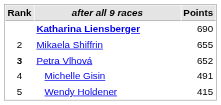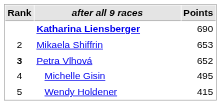 <table cellspacing="1" cellpadding="3" style="border:1px solid #aaa; font-size:86%;">
 <tr style="background:#e4e4e4;">
 <th style="border-bottom:1px solid #aaa; width:10px;">Rank</th>
 <th style="border-bottom:1px solid #aaa; width:200px; white-space:nowrap;"><em>after all 9 races</em></th>
 <th style="border-bottom:1px solid #aaa; width:20px;">Points</th>
 </tr>
 <tr>
 <td style="text-align:center;"></td>
 <td> <strong><a href='#'>Katharina Liensberger</a></strong></td>
 <td align="right">690</td>
 </tr>
 <tr>
 <td style="text-align:center;">2</td>
 <td> <a href='#'>Mikaela Shiffrin</a></td>
-<td align="right">655</td>
+<td align="right">653</td>
 </tr>
 <tr>
 <td style="text-align:center;"><strong>3</strong></td>
 <td> <a href='#'>Petra Vlhová</a></td>
 <td align="right">652</td>
 </tr>
 <tr>
 <td style="text-align:center;">4</td>
 <td>   <a href='#'>Michelle Gisin</a></td>
-<td align="right">491</td>
+<td align="right">495</td>
 </tr>
 <tr>
 <td style="text-align:center;">5</td>
 <td>   <a href='#'>Wendy Holdener</a></td>
 <td align="right">415</td>
 </tr>
 </table>
